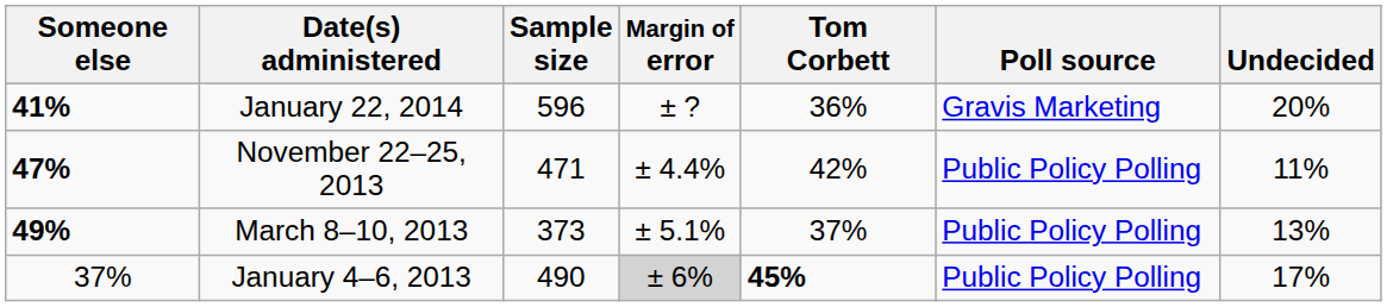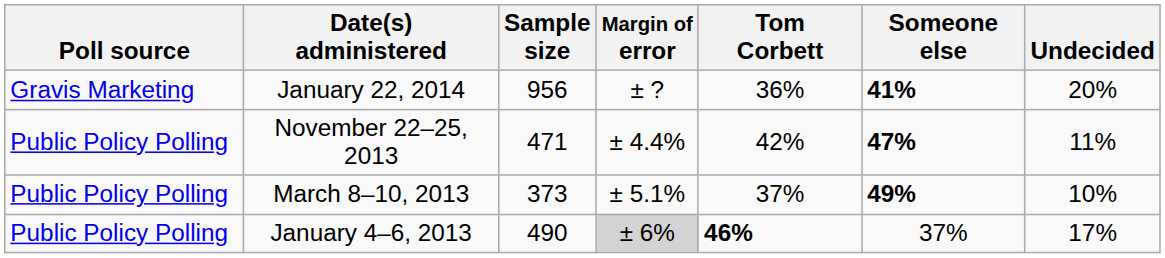 <table class="wikitable">
 <tr valign= bottom>
-<th style="width:100px;">Someone<br>else</th>
+<th style="width:150px;">Poll source</th>
 <th style="width:160px;">Date(s)<br>administered</th>
 <th class=small>Sample<br>size</th>
 <th><small>Margin of</small><br>error</th>
 <th style="width:100px;">Tom<br>Corbett</th>
-<th style="width:150px;">Poll source</th>
+<th style="width:100px;">Someone<br>else</th>
 <th style="width:40px;">Undecided</th>
 </tr>
 <tr>
-<td><strong>41%</strong></td>
+<td><a href='#'>Gravis Marketing</a></td>
 <td align=center>January 22, 2014</td>
-<td align=center>596</td>
+<td align=center>956</td>
 <td align=center>± ?</td>
 <td align=center>36%</td>
-<td><a href='#'>Gravis Marketing</a></td>
+<td><strong>41%</strong></td>
 <td align=center>20%</td>
 </tr>
 <tr>
-<td><strong>47%</strong></td>
+<td><a href='#'>Public Policy Polling</a></td>
 <td align=center>November 22–25, 2013</td>
 <td align=center>471</td>
 <td align=center>± 4.4%</td>
 <td align=center>42%</td>
-<td><a href='#'>Public Policy Polling</a></td>
+<td><strong>47%</strong></td>
 <td align=center>11%</td>
 </tr>
 <tr>
-<td><strong>49%</strong></td>
+<td><a href='#'>Public Policy Polling</a></td>
 <td align=center>March 8–10, 2013</td>
 <td align=center>373</td>
 <td align=center>± 5.1%</td>
 <td align=center>37%</td>
-<td><a href='#'>Public Policy Polling</a></td>
-<td align=center>13%</td>
+<td><strong>49%</strong></td>
+<td align=center>10%</td>
 </tr>
 <tr>
-<td align=center>37%</td>
+<td><a href='#'>Public Policy Polling</a></td>
 <td align=center>January 4–6, 2013</td>
 <td align=center>490</td>
 <td align=center style="background: lightgrey;">± 6%</td>
-<td><strong>45%</strong></td>
-<td><a href='#'>Public Policy Polling</a></td>
+<td><strong>46%</strong></td>
+<td align=center>37%</td>
 <td align=center>17%</td>
 </tr>
 </table>
